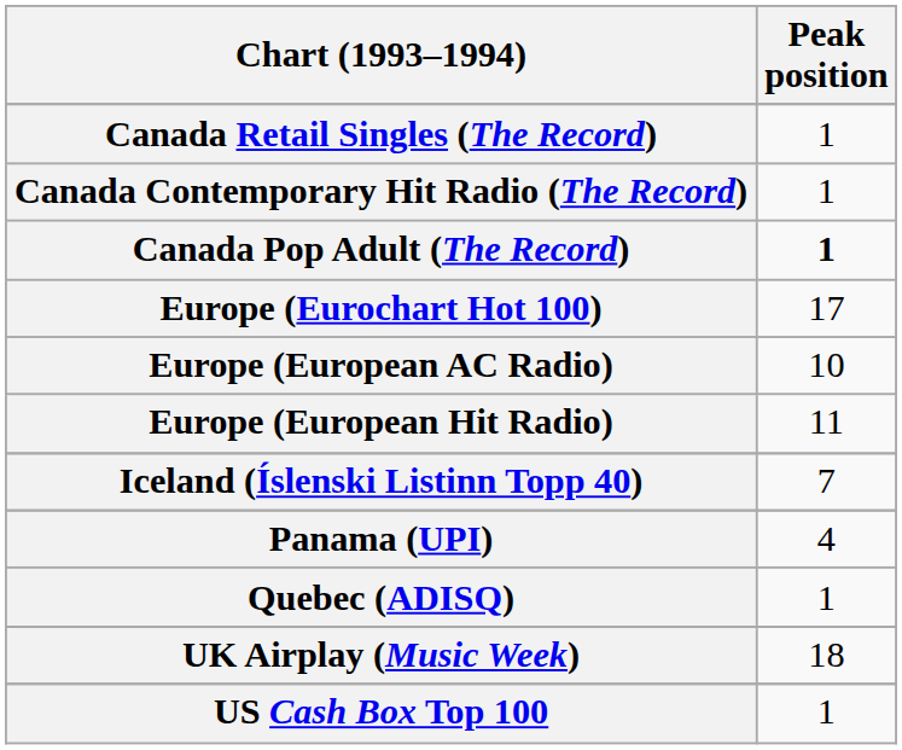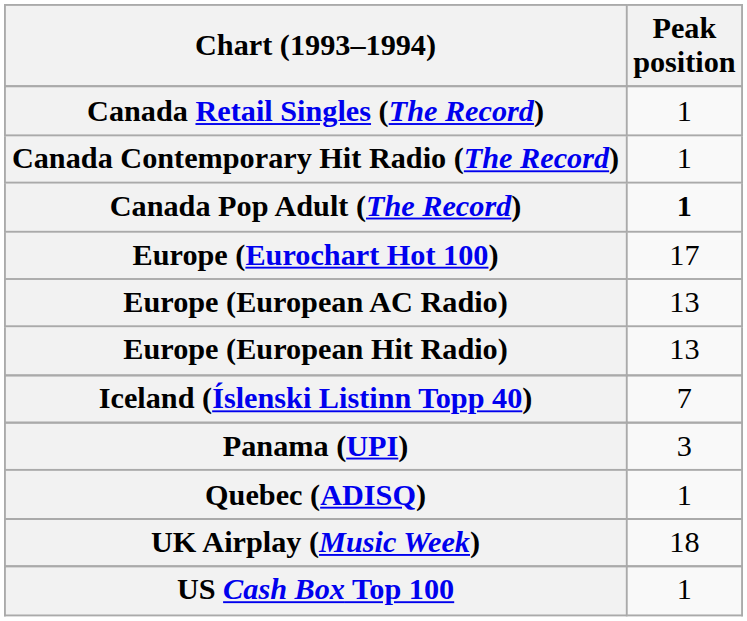 <table class="wikitable sortable plainrowheaders" style="text-align:center">
 <tr>
 <th scope="col">Chart (1993–1994)</th>
 <th scope="col">Peak<br>position</th>
 </tr>
 <tr>
 </tr>
 <tr>
 </tr>
 <tr>
 </tr>
 <tr>
 </tr>
 <tr>
 <th scope="row">Canada <a href='#'>Retail Singles</a> (<em><a href='#'>The Record</a></em>)</th>
 <td>1</td>
 </tr>
 <tr>
 <th scope="row">Canada Contemporary Hit Radio (<em><a href='#'>The Record</a></em>)</th>
 <td>1</td>
 </tr>
 <tr>
 <th scope="row">Canada Pop Adult (<em><a href='#'>The Record</a></em>)</th>
 <td><strong>1</strong></td>
 </tr>
 <tr>
 <th scope="row">Europe (<a href='#'>Eurochart Hot 100</a>)</th>
 <td>17</td>
 </tr>
 <tr>
 <th scope="row">Europe (European AC Radio)</th>
-<td>10</td>
+<td>13</td>
 </tr>
 <tr>
 <th scope="row">Europe (European Hit Radio)</th>
-<td>11</td>
+<td>13</td>
 </tr>
 <tr>
 </tr>
 <tr>
 </tr>
 <tr>
 <th scope="row">Iceland (<a href='#'>Íslenski Listinn Topp 40</a>)</th>
 <td>7</td>
 </tr>
 <tr>
 </tr>
 <tr>
 </tr>
 <tr>
 </tr>
 <tr>
 </tr>
 <tr>
 <th scope="row">Panama (<a href='#'>UPI</a>)</th>
-<td>4</td>
+<td>3</td>
 </tr>
 <tr>
 <th scope="row">Quebec (<a href='#'>ADISQ</a>)</th>
 <td>1</td>
 </tr>
 <tr>
 </tr>
 <tr>
 </tr>
 <tr>
 </tr>
 <tr>
 <th scope="row">UK Airplay (<em><a href='#'>Music Week</a></em>)</th>
 <td>18</td>
 </tr>
 <tr>
 </tr>
 <tr>
 </tr>
 <tr>
 </tr>
 <tr>
 </tr>
 <tr>
 <th scope="row">US <a href='#'><em>Cash Box</em> Top 100</a></th>
 <td>1</td>
 </tr>
 </table>
